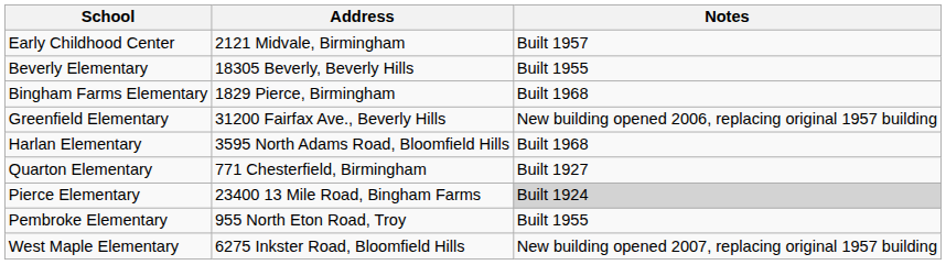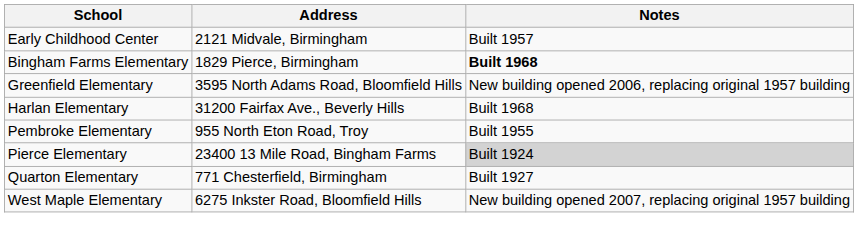 <table class="wikitable">
 <tr>
 <th>School</th>
 <th>Address</th>
 <th>Notes</th>
 </tr>
 <tr>
 <td>Early Childhood Center</td>
 <td>2121 Midvale, Birmingham</td>
 <td>Built 1957</td>
 </tr>
 <tr>
-<td>Beverly Elementary</td>
-<td>18305 Beverly, Beverly Hills</td>
-<td>Built 1955</td>
-</tr>
-<tr>
 <td>Bingham Farms Elementary</td>
 <td>1829 Pierce, Birmingham</td>
-<td>Built 1968</td>
+<td><strong>Built 1968</strong></td>
 </tr>
 <tr>
 <td>Greenfield Elementary</td>
-<td>31200 Fairfax Ave., Beverly Hills</td>
+<td>3595 North Adams Road, Bloomfield Hills</td>
 <td>New building opened 2006, replacing original 1957 building</td>
 </tr>
 <tr>
 <td>Harlan Elementary</td>
-<td>3595 North Adams Road, Bloomfield Hills</td>
+<td>31200 Fairfax Ave., Beverly Hills</td>
 <td>Built 1968</td>
+</tr>
+<tr>
+<td>Pembroke Elementary</td>
+<td>955 North Eton Road, Troy</td>
+<td>Built 1955</td>
+</tr>
+<tr>
+<td>Pierce Elementary</td>
+<td>23400 13 Mile Road, Bingham Farms</td>
+<td style="background: lightgrey;">Built 1924</td>
 </tr>
 <tr>
 <td>Quarton Elementary</td>
 <td>771 Chesterfield, Birmingham</td>
 <td>Built 1927</td>
 </tr>
 <tr>
-<td>Pierce Elementary</td>
-<td>23400 13 Mile Road, Bingham Farms</td>
-<td style="background: lightgrey;">Built 1924</td>
-</tr>
-<tr>
-<td>Pembroke Elementary</td>
-<td>955 North Eton Road, Troy</td>
-<td>Built 1955</td>
-</tr>
-<tr>
 <td>West Maple Elementary</td>
 <td>6275 Inkster Road, Bloomfield Hills</td>
 <td>New building opened 2007, replacing original 1957 building</td>
 </tr>
 </table>
